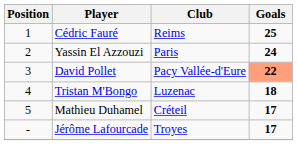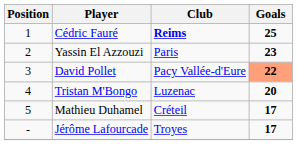 <table class="wikitable">
 <tr>
 <th width="50px">Position</th>
 <th>Player</th>
 <th>Club</th>
 <th width="50px">Goals</th>
 </tr>
 <tr>
 <td align="center">1</td>
 <td><a href='#'>Cédric Fauré</a></td>
-<td><a href='#'>Reims</a></td>
+<td><strong><a href='#'>Reims</a></strong></td>
 <td align="center"><strong>25</strong></td>
 </tr>
 <tr>
 <td align="center">2</td>
 <td>Yassin El Azzouzi</td>
 <td><a href='#'>Paris</a></td>
-<td align="center"><strong>24</strong></td>
+<td align="center"><strong>23</strong></td>
 </tr>
 <tr>
 <td align="center">3</td>
 <td><a href='#'>David Pollet</a></td>
 <td><a href='#'>Pacy Vallée-d'Eure</a></td>
 <td align="center" style="background: lightsalmon;"><strong>22</strong></td>
 </tr>
 <tr>
 <td align="center">4</td>
 <td><a href='#'>Tristan M'Bongo</a></td>
 <td><a href='#'>Luzenac</a></td>
-<td align="center"><strong>18</strong></td>
+<td align="center"><strong>20</strong></td>
 </tr>
 <tr>
 <td align="center">5</td>
 <td>Mathieu Duhamel</td>
 <td><a href='#'>Créteil</a></td>
 <td align="center"><strong>17</strong></td>
 </tr>
 <tr>
 <td align="center">-</td>
 <td><a href='#'>Jérôme Lafourcade</a></td>
 <td><a href='#'>Troyes</a></td>
 <td align="center"><strong>17</strong></td>
 </tr>
 <tr>
 </tr>
 </table>
